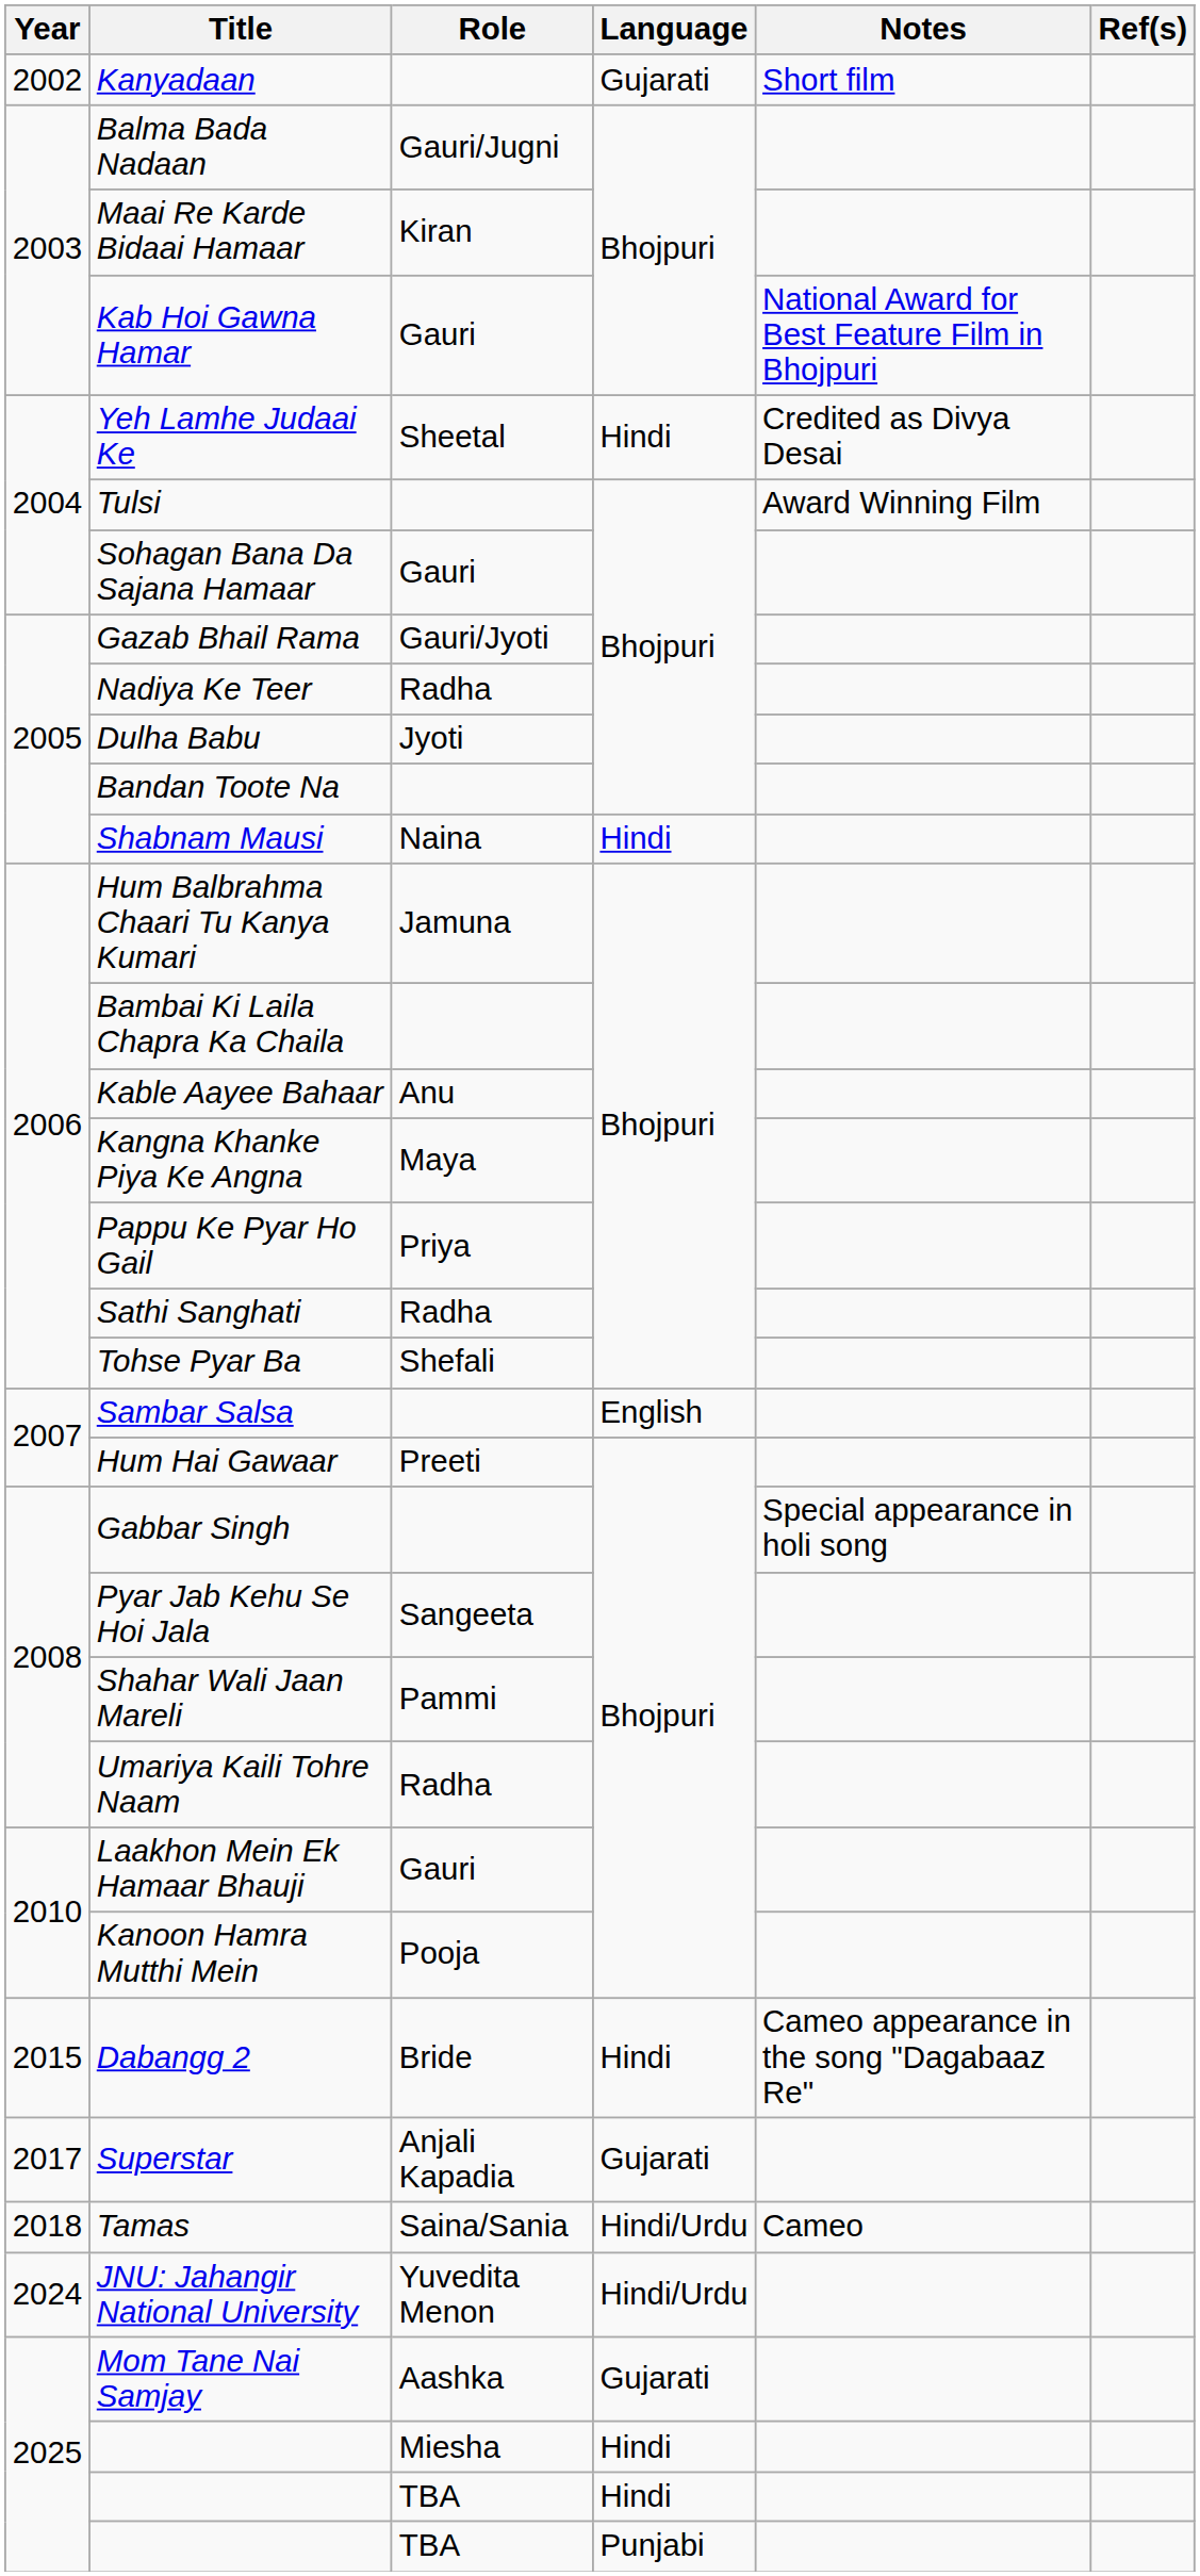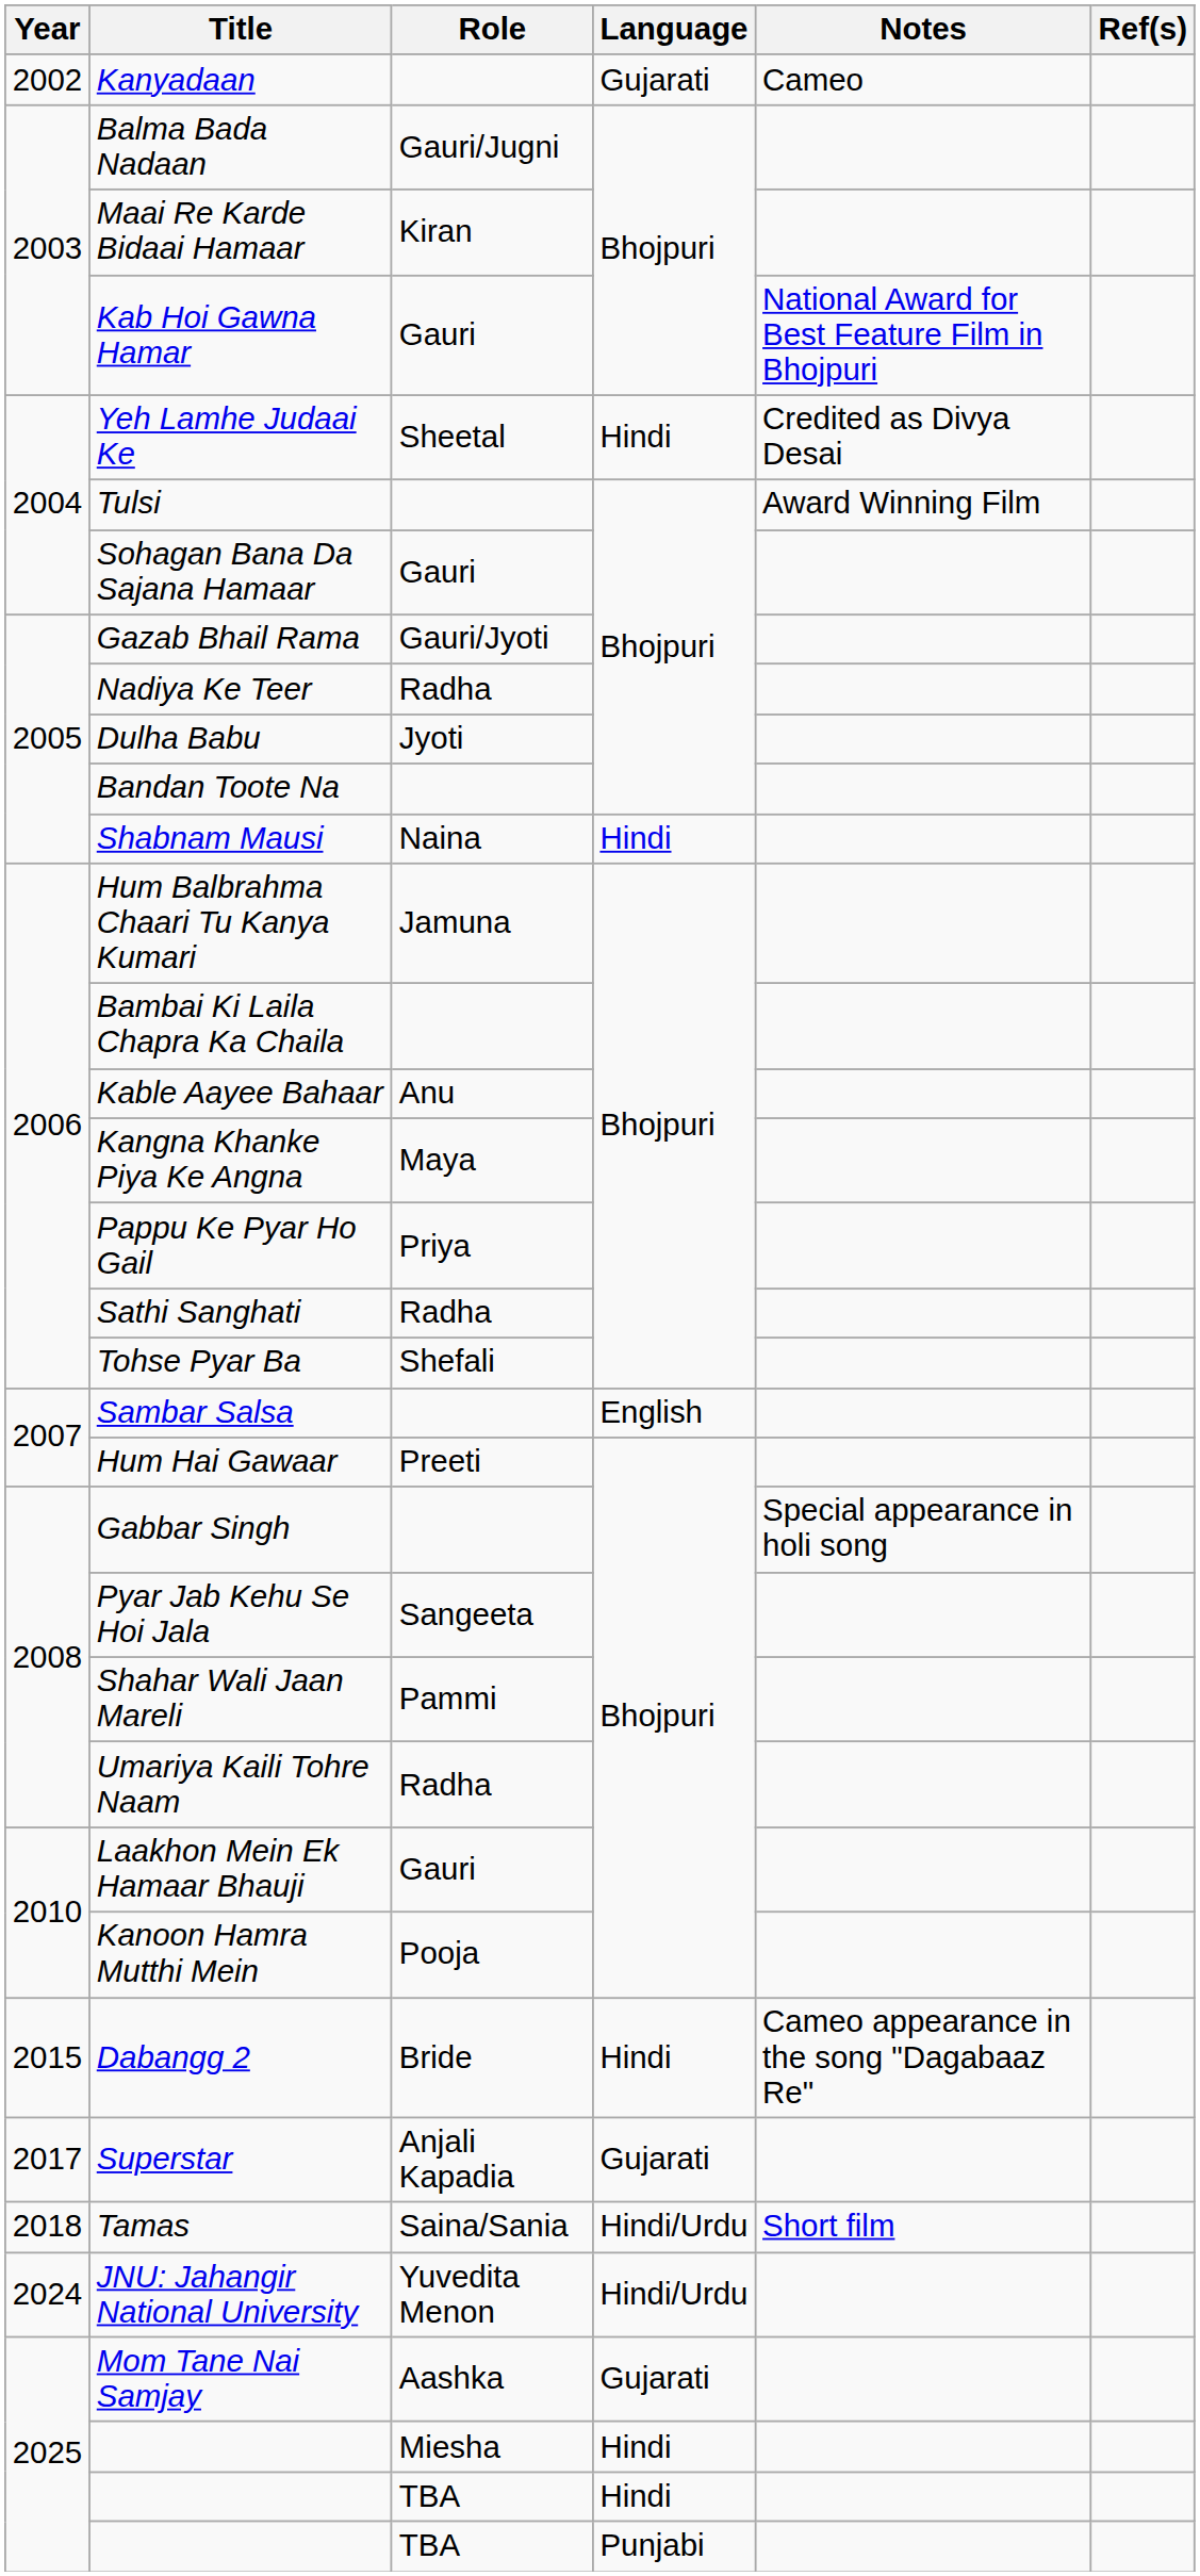 <table class="wikitable sortable">
 <tr>
 <th>Year</th>
 <th>Title</th>
 <th>Role</th>
 <th>Language</th>
 <th>Notes</th>
 <th>Ref(s)</th>
 </tr>
 <tr>
 <td>2002</td>
 <td><em><a href='#'>Kanyadaan</a></em></td>
 <td></td>
 <td>Gujarati</td>
-<td><a href='#'>Short film</a></td>
+<td>Cameo</td>
 <td></td>
 </tr>
 <tr>
 <td rowspan="3">2003</td>
 <td><em>Balma Bada Nadaan</em></td>
 <td>Gauri/Jugni</td>
 <td rowspan="3">Bhojpuri</td>
 <td></td>
 <td></td>
 </tr>
 <tr>
 <td><em>Maai Re Karde Bidaai Hamaar</em></td>
 <td>Kiran</td>
 <td></td>
 <td></td>
 </tr>
 <tr>
 <td><em><a href='#'>Kab Hoi Gawna Hamar</a></em></td>
 <td>Gauri</td>
 <td><a href='#'>National Award for Best Feature Film in Bhojpuri</a></td>
 <td></td>
 </tr>
 <tr>
 <td rowspan="3">2004</td>
 <td><em><a href='#'>Yeh Lamhe Judaai Ke</a></em></td>
 <td>Sheetal</td>
 <td>Hindi</td>
 <td>Credited as Divya Desai</td>
 <td></td>
 </tr>
 <tr>
 <td><em>Tulsi</em></td>
 <td></td>
 <td rowspan="6">Bhojpuri</td>
 <td>Award Winning Film</td>
 <td></td>
 </tr>
 <tr>
 <td><em>Sohagan Bana Da Sajana Hamaar</em></td>
 <td>Gauri</td>
 <td></td>
 <td></td>
 </tr>
 <tr>
 <td rowspan="5">2005</td>
 <td><em>Gazab Bhail Rama</em></td>
 <td>Gauri/Jyoti</td>
 <td></td>
 <td></td>
 </tr>
 <tr>
 <td><em>Nadiya Ke Teer</em></td>
 <td>Radha</td>
 <td></td>
 <td></td>
 </tr>
 <tr>
 <td><em>Dulha Babu</em></td>
 <td>Jyoti</td>
 <td></td>
 <td></td>
 </tr>
 <tr>
 <td><em>Bandan Toote Na</em></td>
 <td></td>
 <td></td>
 <td></td>
 </tr>
 <tr>
 <td><em><a href='#'>Shabnam Mausi</a></em></td>
 <td>Naina</td>
 <td><a href='#'>Hindi</a></td>
 <td></td>
 <td></td>
 </tr>
 <tr>
 <td rowspan="7">2006</td>
 <td><em>Hum Balbrahma Chaari Tu Kanya Kumari</em></td>
 <td>Jamuna</td>
 <td rowspan="7">Bhojpuri</td>
 <td></td>
 <td></td>
 </tr>
 <tr>
 <td><em>Bambai Ki Laila Chapra Ka Chaila</em></td>
 <td></td>
 <td></td>
 <td></td>
 </tr>
 <tr>
 <td><em>Kable Aayee Bahaar</em></td>
 <td>Anu</td>
 <td></td>
 <td></td>
 </tr>
 <tr>
 <td><em>Kangna Khanke Piya Ke Angna</em></td>
 <td>Maya</td>
 <td></td>
 <td></td>
 </tr>
 <tr>
 <td><em>Pappu Ke Pyar Ho Gail</em></td>
 <td>Priya</td>
 <td></td>
 <td></td>
 </tr>
 <tr>
 <td><em>Sathi Sanghati</em></td>
 <td>Radha</td>
 <td></td>
 <td></td>
 </tr>
 <tr>
 <td><em>Tohse Pyar Ba</em></td>
 <td>Shefali</td>
 <td></td>
 <td></td>
 </tr>
 <tr>
 <td rowspan="2">2007</td>
 <td><em><a href='#'>Sambar Salsa</a></em></td>
 <td></td>
 <td>English</td>
 <td></td>
 <td></td>
 </tr>
 <tr>
 <td><em>Hum Hai Gawaar</em></td>
 <td>Preeti</td>
 <td rowspan=7>Bhojpuri</td>
 <td></td>
 <td></td>
 </tr>
 <tr>
 <td rowspan="4">2008</td>
 <td><em>Gabbar Singh</em></td>
 <td></td>
 <td>Special appearance in holi song</td>
 <td></td>
 </tr>
 <tr>
 <td><em>Pyar Jab Kehu Se Hoi Jala</em></td>
 <td>Sangeeta</td>
 <td></td>
 <td></td>
 </tr>
 <tr>
 <td><em>Shahar Wali Jaan Mareli</em></td>
 <td>Pammi</td>
 <td></td>
 <td></td>
 </tr>
 <tr>
 <td><em>Umariya Kaili Tohre Naam</em></td>
 <td>Radha</td>
 <td></td>
 <td></td>
 </tr>
 <tr>
 <td rowspan="2">2010</td>
 <td><em>Laakhon Mein Ek Hamaar Bhauji</em></td>
 <td>Gauri</td>
 <td></td>
 <td></td>
 </tr>
 <tr>
 <td><em>Kanoon Hamra Mutthi Mein</em></td>
 <td>Pooja</td>
 <td></td>
 <td></td>
 </tr>
 <tr>
 <td>2015</td>
 <td><em><a href='#'>Dabangg 2</a></em></td>
 <td>Bride</td>
 <td>Hindi</td>
 <td>Cameo appearance in the song "Dagabaaz Re"</td>
 <td></td>
 </tr>
 <tr>
 <td>2017</td>
 <td><em><a href='#'>Superstar</a></em></td>
 <td>Anjali Kapadia</td>
 <td>Gujarati</td>
 <td></td>
 <td></td>
 </tr>
 <tr>
 <td>2018</td>
 <td><em>Tamas</em></td>
 <td>Saina/Sania</td>
 <td>Hindi/Urdu</td>
-<td>Cameo</td>
+<td><a href='#'>Short film</a></td>
 <td></td>
 </tr>
 <tr>
 <td>2024</td>
 <td><em><a href='#'>JNU: Jahangir National University</a></em></td>
 <td>Yuvedita Menon</td>
 <td>Hindi/Urdu</td>
 <td></td>
 <td></td>
 </tr>
 <tr>
 <td rowspan="4">2025</td>
 <td><em><a href='#'>Mom Tane Nai Samjay</a></em></td>
 <td>Aashka</td>
 <td>Gujarati</td>
 <td></td>
 <td></td>
 </tr>
 <tr>
 <td></td>
 <td>Miesha</td>
 <td>Hindi</td>
 <td></td>
 <td></td>
 </tr>
 <tr>
 <td></td>
 <td>TBA</td>
 <td>Hindi</td>
 <td></td>
 <td></td>
 </tr>
 <tr>
 <td></td>
 <td>TBA</td>
 <td>Punjabi</td>
 <td></td>
 <td></td>
 </tr>
 </table>
